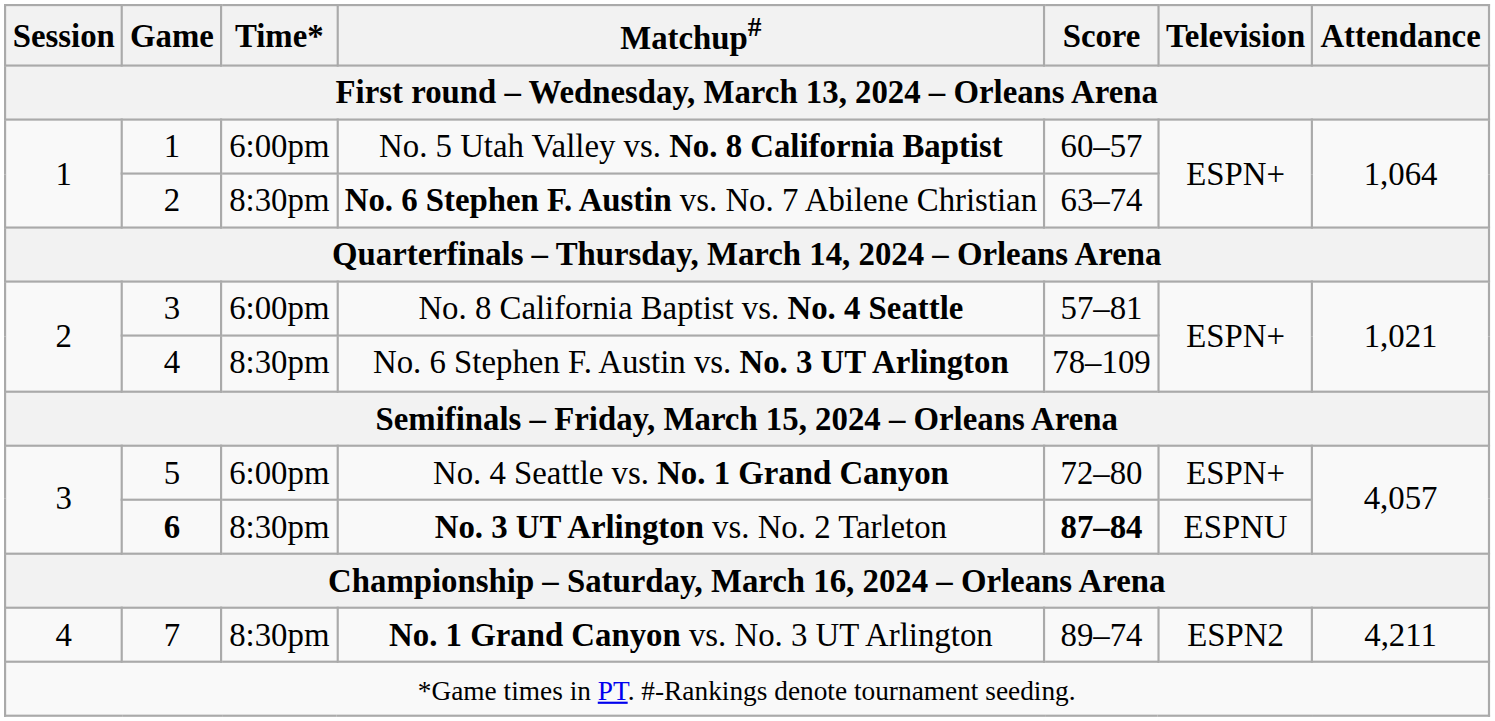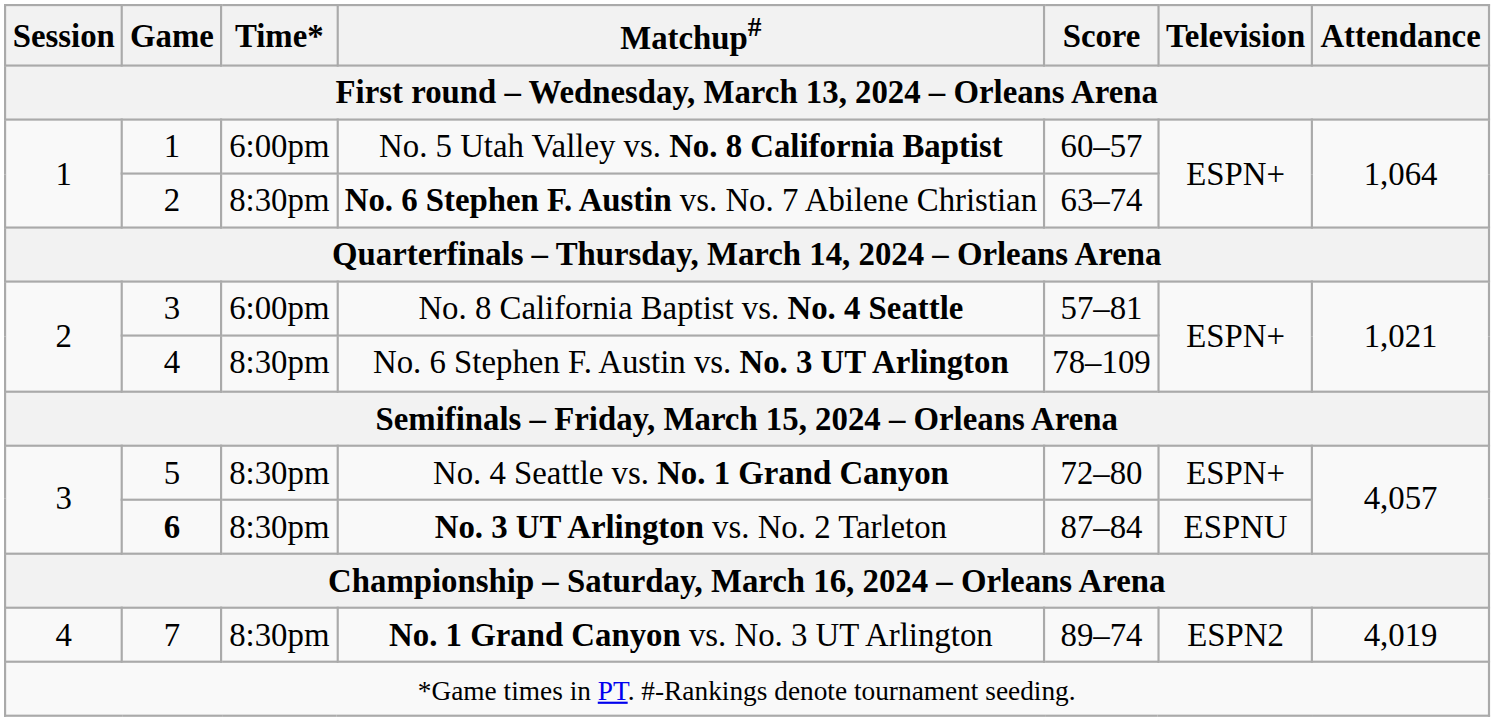 <table class="wikitable" style="font-size: 95%;text-align:center">
 <tr>
 <th>Session</th>
 <th>Game</th>
 <th>Time*</th>
 <th>Matchup<sup>#</sup></th>
 <th>Score</th>
 <th>Television</th>
 <th>Attendance</th>
 </tr>
 <tr>
 <th colspan="7">First round – Wednesday, March 13, 2024 – Orleans Arena</th>
 </tr>
 <tr>
 <td rowspan="2">1</td>
 <td>1</td>
 <td>6:00pm</td>
 <td>No. 5 Utah Valley vs. <strong>No. 8 California Baptist</strong></td>
 <td>60–57</td>
 <td rowspan="2">ESPN+</td>
 <td rowspan="2">1,064</td>
 </tr>
 <tr>
 <td>2</td>
 <td>8:30pm</td>
 <td><strong>No. 6 Stephen F. Austin</strong> vs. No. 7 Abilene Christian</td>
 <td>63–74</td>
 </tr>
 <tr>
 <th colspan="7">Quarterfinals – Thursday, March 14, 2024 – Orleans Arena</th>
 </tr>
 <tr>
 <td rowspan="2">2</td>
 <td>3</td>
 <td>6:00pm</td>
 <td>No. 8 California Baptist vs. <strong>No. 4 Seattle</strong></td>
 <td>57–81</td>
 <td rowspan="2">ESPN+</td>
 <td rowspan="2">1,021</td>
 </tr>
 <tr>
 <td>4</td>
 <td>8:30pm</td>
 <td>No. 6 Stephen F. Austin vs. <strong>No. 3 UT Arlington</strong></td>
 <td>78–109</td>
 </tr>
 <tr>
 <th colspan="7">Semifinals – Friday, March 15, 2024 – Orleans Arena</th>
 </tr>
 <tr>
 <td rowspan="2">3</td>
 <td>5</td>
-<td>6:00pm</td>
+<td>8:30pm</td>
 <td>No. 4 Seattle vs. <strong>No. 1 Grand Canyon</strong></td>
 <td>72–80</td>
 <td>ESPN+</td>
 <td rowspan="2">4,057</td>
 </tr>
 <tr>
 <td><strong>6</strong></td>
 <td>8:30pm</td>
 <td><strong>No. 3 UT Arlington</strong> vs. No. 2 Tarleton</td>
-<td><strong>87–84</strong></td>
+<td>87–84</td>
 <td>ESPNU</td>
 </tr>
 <tr>
 <th colspan="7">Championship – Saturday, March 16, 2024 – Orleans Arena</th>
 </tr>
 <tr>
 <td>4</td>
 <td>7</td>
 <td>8:30pm</td>
 <td><strong>No. 1 Grand Canyon</strong> vs. No. 3 UT Arlington</td>
 <td>89–74</td>
 <td>ESPN2</td>
-<td>4,211</td>
+<td>4,019</td>
 </tr>
 <tr>
 <td colspan="7"><small>*Game times in <a href='#'>PT</a>. #-Rankings denote tournament seeding.</small></td>
 </tr>
 </table>
